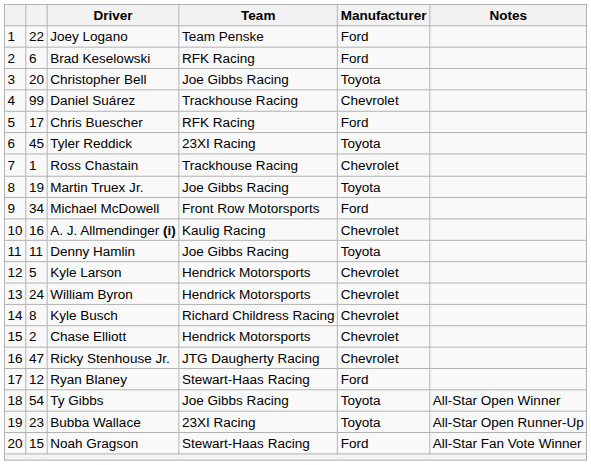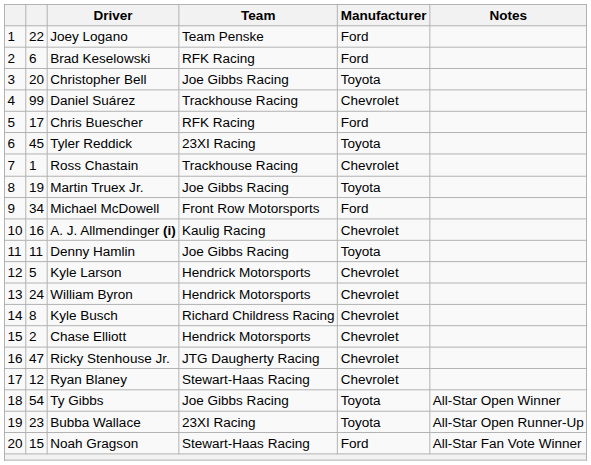 <table class="wikitable" style="font-size:95%">
 <tr>
 <th scope="col"></th>
 <th scope="col"></th>
 <th scope="col">Driver</th>
 <th scope="col">Team</th>
 <th scope="col">Manufacturer</th>
 <th scope="col">Notes</th>
 </tr>
 <tr>
 <td>1</td>
 <td>22</td>
 <td>Joey Logano</td>
 <td>Team Penske</td>
 <td>Ford</td>
 <td></td>
 </tr>
 <tr>
 <td>2</td>
 <td>6</td>
 <td>Brad Keselowski</td>
 <td>RFK Racing</td>
 <td>Ford</td>
 <td></td>
 </tr>
 <tr>
 <td>3</td>
 <td>20</td>
 <td>Christopher Bell</td>
 <td>Joe Gibbs Racing</td>
 <td>Toyota</td>
 <td></td>
 </tr>
 <tr>
 <td>4</td>
 <td>99</td>
 <td>Daniel Suárez</td>
 <td>Trackhouse Racing</td>
 <td>Chevrolet</td>
 <td></td>
 </tr>
 <tr>
 <td>5</td>
 <td>17</td>
 <td>Chris Buescher</td>
 <td>RFK Racing</td>
 <td>Ford</td>
 <td></td>
 </tr>
 <tr>
 <td>6</td>
 <td>45</td>
 <td>Tyler Reddick</td>
 <td>23XI Racing</td>
 <td>Toyota</td>
 <td></td>
 </tr>
 <tr>
 <td>7</td>
 <td>1</td>
 <td>Ross Chastain</td>
 <td>Trackhouse Racing</td>
 <td>Chevrolet</td>
 <td></td>
 </tr>
 <tr>
 <td>8</td>
 <td>19</td>
 <td>Martin Truex Jr.</td>
 <td>Joe Gibbs Racing</td>
 <td>Toyota</td>
 <td></td>
 </tr>
 <tr>
 <td>9</td>
 <td>34</td>
 <td>Michael McDowell</td>
 <td>Front Row Motorsports</td>
 <td>Ford</td>
 <td></td>
 </tr>
 <tr>
 <td>10</td>
 <td>16</td>
 <td>A. J. Allmendinger <strong>(i)</strong></td>
 <td>Kaulig Racing</td>
 <td>Chevrolet</td>
 <td></td>
 </tr>
 <tr>
 <td>11</td>
 <td>11</td>
 <td>Denny Hamlin</td>
 <td>Joe Gibbs Racing</td>
 <td>Toyota</td>
 <td></td>
 </tr>
 <tr>
 <td>12</td>
 <td>5</td>
 <td>Kyle Larson</td>
 <td>Hendrick Motorsports</td>
 <td>Chevrolet</td>
 <td></td>
 </tr>
 <tr>
 <td>13</td>
 <td>24</td>
 <td>William Byron</td>
 <td>Hendrick Motorsports</td>
 <td>Chevrolet</td>
 <td></td>
 </tr>
 <tr>
 <td>14</td>
 <td>8</td>
 <td>Kyle Busch</td>
 <td>Richard Childress Racing</td>
 <td>Chevrolet</td>
 <td></td>
 </tr>
 <tr>
 <td>15</td>
 <td>2</td>
 <td>Chase Elliott</td>
 <td>Hendrick Motorsports</td>
 <td>Chevrolet</td>
 <td></td>
 </tr>
 <tr>
 <td>16</td>
 <td>47</td>
 <td>Ricky Stenhouse Jr.</td>
 <td>JTG Daugherty Racing</td>
 <td>Chevrolet</td>
 <td></td>
 </tr>
 <tr>
 <td>17</td>
 <td>12</td>
 <td>Ryan Blaney</td>
 <td>Stewart-Haas Racing</td>
-<td>Ford</td>
+<td>Chevrolet</td>
 <td></td>
 </tr>
 <tr>
 <td>18</td>
 <td>54</td>
 <td>Ty Gibbs</td>
 <td>Joe Gibbs Racing</td>
 <td>Toyota</td>
 <td>All-Star Open Winner</td>
 </tr>
 <tr>
 <td>19</td>
 <td>23</td>
 <td>Bubba Wallace</td>
 <td>23XI Racing</td>
 <td>Toyota</td>
 <td>All-Star Open Runner-Up</td>
 </tr>
 <tr>
 <td>20</td>
 <td>15</td>
 <td>Noah Gragson</td>
 <td>Stewart-Haas Racing</td>
 <td>Ford</td>
 <td>All-Star Fan Vote Winner</td>
 </tr>
 <tr>
 <th colspan="7"></th>
 </tr>
 </table>
